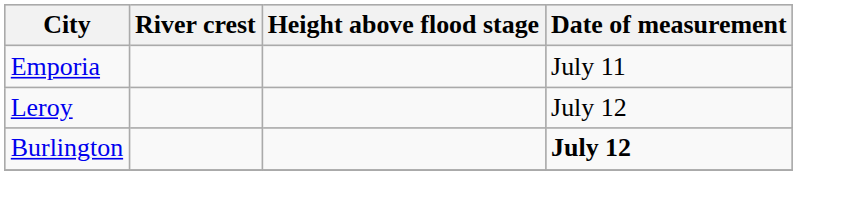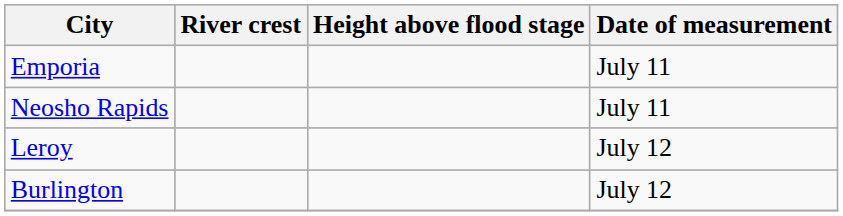 <table class="wikitable">
 <tr>
 <th>City</th>
 <th>River crest</th>
 <th>Height above flood stage</th>
 <th>Date of measurement</th>
 </tr>
 <tr>
 <td><a href='#'>Emporia</a></td>
 <td></td>
 <td></td>
 <td>July 11</td>
 </tr>
 <tr>
+<td><a href='#'>Neosho Rapids</a></td>
+<td></td>
+<td></td>
+<td>July 11</td>
+</tr>
+<tr>
 <td><a href='#'>Leroy</a></td>
 <td></td>
 <td></td>
 <td>July 12</td>
 </tr>
 <tr>
 <td><a href='#'>Burlington</a></td>
 <td></td>
 <td></td>
-<td><strong>July 12</strong></td>
+<td>July 12</td>
 </tr>
 <tr>
 </tr>
 </table>
